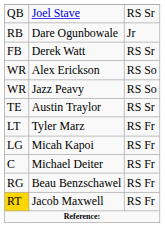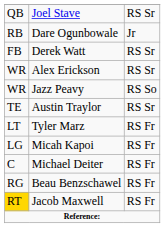 <table class="wikitable">
 <tr>
 </tr>
 <tr>
 <td>QB</td>
 <td><a href='#'>Joel Stave</a></td>
 <td>RS Sr</td>
 </tr>
 <tr>
 <td>RB</td>
 <td>Dare Ogunbowale</td>
 <td>Jr</td>
 </tr>
 <tr>
 <td>FB</td>
 <td>Derek Watt</td>
 <td>RS Sr</td>
 </tr>
 <tr>
 <td>WR</td>
 <td>Alex Erickson</td>
-<td>RS So</td>
+<td>RS Sr</td>
 </tr>
 <tr>
 <td>WR</td>
 <td>Jazz Peavy</td>
 <td>RS So</td>
 </tr>
 <tr>
 <td>TE</td>
 <td>Austin Traylor</td>
 <td>RS Sr</td>
 </tr>
 <tr>
 <td>LT</td>
 <td>Tyler Marz</td>
 <td>RS Fr</td>
 </tr>
 <tr>
 <td>LG</td>
 <td>Micah Kapoi</td>
 <td>RS Fr</td>
 </tr>
 <tr>
 <td>C</td>
 <td>Michael Deiter</td>
 <td>RS Fr</td>
 </tr>
 <tr>
 <td>RG</td>
 <td>Beau Benzschawel</td>
 <td>RS Fr</td>
 </tr>
 <tr>
 <td style="background: gold;">RT</td>
 <td>Jacob Maxwell</td>
 <td>RS Fr</td>
 </tr>
 <tr>
 <td colspan="3"  style="font-size:8pt; text-align:center;"><strong>Reference:</strong></td>
 </tr>
 </table>
